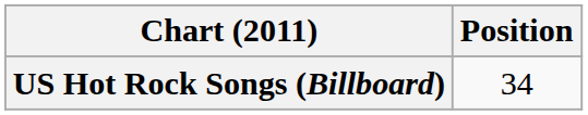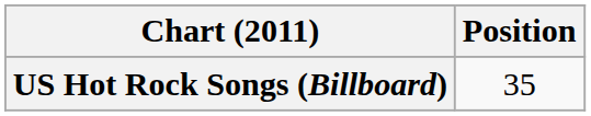 <table class="wikitable plainrowheaders">
 <tr>
 <th align="left">Chart (2011)</th>
 <th align="center">Position<br></th>
 </tr>
 <tr>
 <th scope="row">US Hot Rock Songs (<em>Billboard</em>)</th>
-<td align="center">34</td>
+<td align="center">35</td>
 </tr>
 </table>
